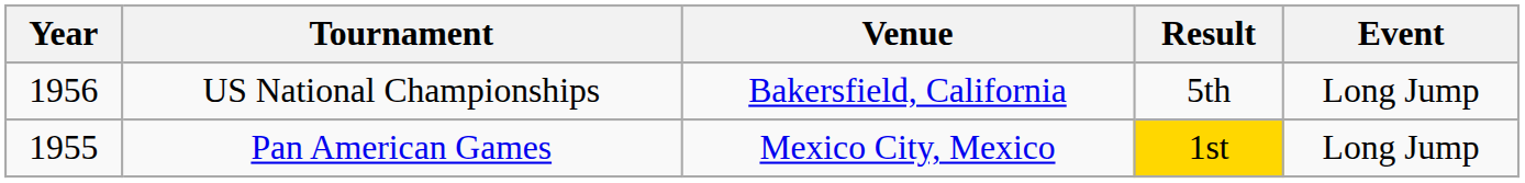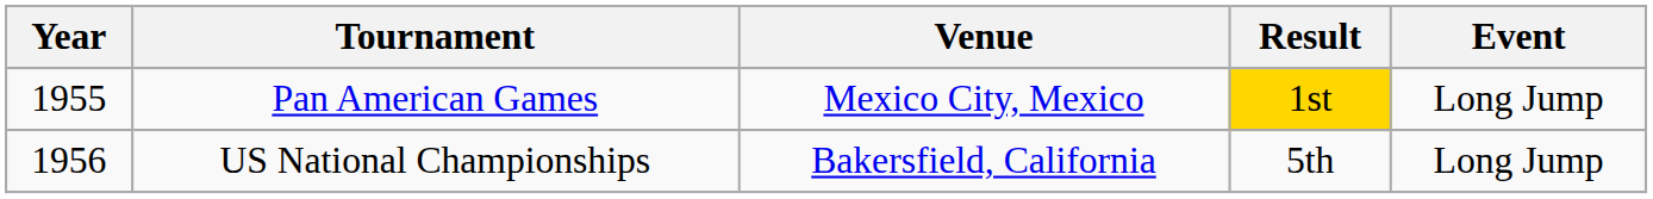 <table class="wikitable" style=" text-align:center; font-size:95%;" width="75%">
 <tr>
 <th>Year</th>
 <th>Tournament</th>
 <th>Venue</th>
 <th>Result</th>
 <th>Event</th>
 </tr>
 <tr>
+<td>1955</td>
+<td><a href='#'>Pan American Games</a></td>
+<td><a href='#'>Mexico City, Mexico</a></td>
+<td bgcolor="gold">1st</td>
+<td>Long Jump</td>
+</tr>
+<tr>
 <td>1956</td>
 <td>US National Championships</td>
 <td><a href='#'>Bakersfield, California</a></td>
 <td>5th</td>
 <td>Long Jump</td>
 </tr>
-<tr>
-<td>1955</td>
-<td><a href='#'>Pan American Games</a></td>
-<td><a href='#'>Mexico City, Mexico</a></td>
-<td bgcolor="gold">1st</td>
-<td>Long Jump</td>
-</tr>
 </table>
